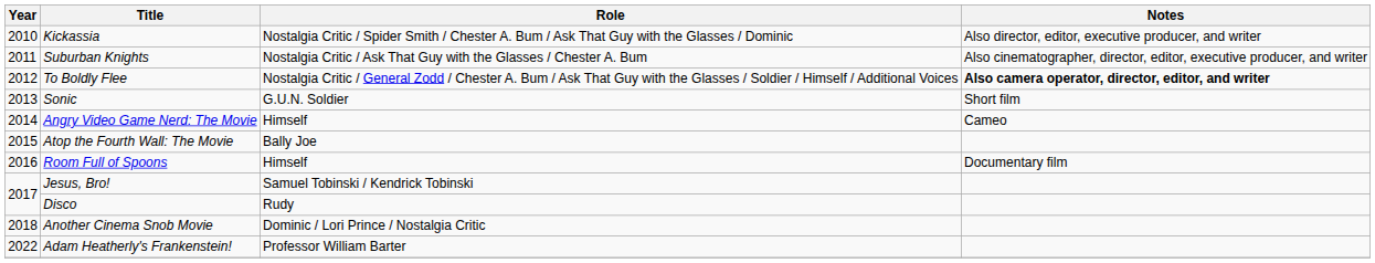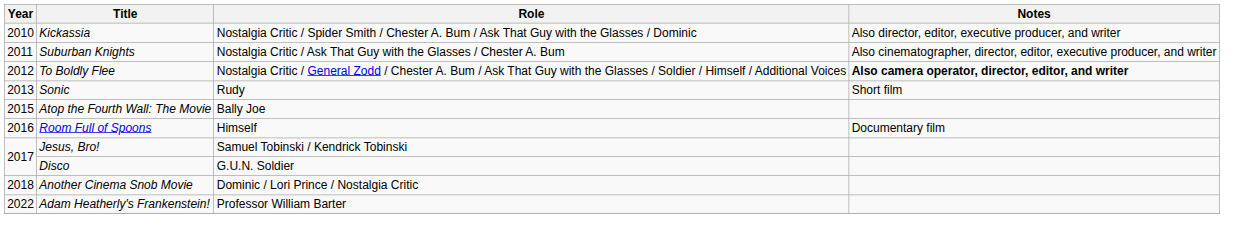 <table class="wikitable sortable">
 <tr>
 <th>Year</th>
 <th>Title</th>
 <th>Role</th>
 <th>Notes</th>
 </tr>
 <tr>
 <td>2010</td>
 <td><em>Kickassia</em></td>
 <td>Nostalgia Critic / Spider Smith / Chester A. Bum / Ask That Guy with the Glasses / Dominic</td>
 <td>Also director, editor, executive producer, and writer</td>
 </tr>
 <tr>
 <td>2011</td>
 <td><em>Suburban Knights</em></td>
 <td>Nostalgia Critic / Ask That Guy with the Glasses / Chester A. Bum</td>
 <td>Also cinematographer, director, editor, executive producer, and writer</td>
 </tr>
 <tr>
 <td>2012</td>
 <td><em>To Boldly Flee</em></td>
 <td>Nostalgia Critic / <a href='#'>General Zodd</a> / Chester A. Bum / Ask That Guy with the Glasses / Soldier / Himself / Additional Voices</td>
 <td><strong>Also camera operator, director, editor, and writer</strong></td>
 </tr>
 <tr>
 <td>2013</td>
 <td><em>Sonic</em></td>
-<td>G.U.N. Soldier</td>
+<td>Rudy</td>
 <td>Short film</td>
-</tr>
-<tr>
-<td>2014</td>
-<td><em><a href='#'>Angry Video Game Nerd: The Movie</a></em></td>
-<td>Himself</td>
-<td>Cameo</td>
 </tr>
 <tr>
 <td>2015</td>
 <td><em>Atop the Fourth Wall: The Movie</em></td>
 <td>Bally Joe</td>
 <td></td>
 </tr>
 <tr>
 <td>2016</td>
 <td><em><a href='#'>Room Full of Spoons</a></em></td>
 <td>Himself</td>
 <td>Documentary film</td>
 </tr>
 <tr>
 <td rowspan="2">2017</td>
 <td><em>Jesus, Bro!</em></td>
 <td>Samuel Tobinski / Kendrick Tobinski</td>
 <td></td>
 </tr>
 <tr>
 <td><em>Disco</em></td>
-<td>Rudy</td>
+<td>G.U.N. Soldier</td>
 <td></td>
 </tr>
 <tr>
 <td>2018</td>
 <td><em>Another Cinema Snob Movie</em></td>
 <td>Dominic / Lori Prince / Nostalgia Critic</td>
 <td></td>
 </tr>
 <tr>
 <td>2022</td>
 <td><em>Adam Heatherly's Frankenstein!</em></td>
 <td>Professor William Barter</td>
 <td></td>
 </tr>
 <tr>
 </tr>
 </table>
